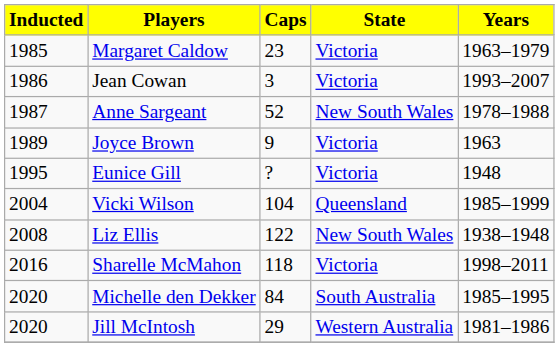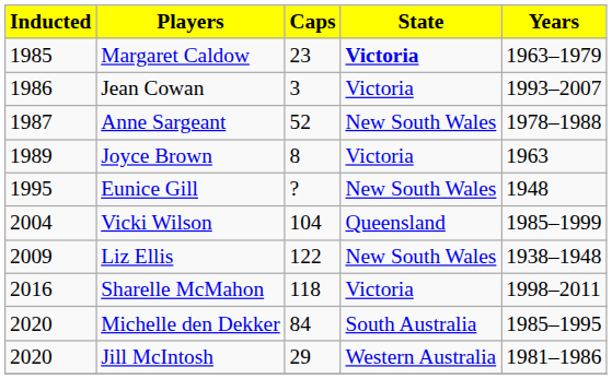 <table class="wikitable collapsible" border="1">
 <tr>
 <th style="background:yellow;"><span>Inducted </span></th>
 <th style="background:yellow;"><span>Players</span></th>
 <th style="background:yellow;"><span>Caps</span></th>
 <th style="background:yellow;"><span>State</span></th>
 <th style="background:yellow;"><span>Years</span></th>
 </tr>
 <tr>
 <td>1985</td>
 <td><a href='#'>Margaret Caldow</a></td>
 <td>23</td>
-<td><a href='#'>Victoria</a></td>
+<td><strong><a href='#'>Victoria</a></strong></td>
 <td>1963–1979</td>
 </tr>
 <tr>
 <td>1986</td>
 <td>Jean Cowan</td>
 <td>3</td>
 <td><a href='#'>Victoria</a></td>
 <td>1993–2007</td>
 </tr>
 <tr>
 <td>1987</td>
 <td><a href='#'>Anne Sargeant</a></td>
 <td>52</td>
 <td><a href='#'>New South Wales</a></td>
 <td>1978–1988</td>
 </tr>
 <tr>
 <td>1989</td>
 <td><a href='#'>Joyce Brown</a></td>
-<td>9</td>
+<td>8</td>
 <td><a href='#'>Victoria</a></td>
 <td>1963</td>
 </tr>
 <tr>
 <td>1995</td>
 <td><a href='#'>Eunice Gill</a></td>
 <td>?</td>
-<td><a href='#'>Victoria</a></td>
+<td><a href='#'>New South Wales</a></td>
 <td>1948</td>
 </tr>
 <tr>
 <td>2004</td>
 <td><a href='#'>Vicki Wilson</a></td>
 <td>104</td>
 <td><a href='#'>Queensland</a></td>
 <td>1985–1999</td>
 </tr>
 <tr>
-<td>2008</td>
+<td>2009</td>
 <td><a href='#'>Liz Ellis</a></td>
 <td>122</td>
 <td><a href='#'>New South Wales</a></td>
 <td>1938–1948</td>
 </tr>
 <tr>
 <td>2016</td>
 <td><a href='#'>Sharelle McMahon</a></td>
 <td>118</td>
 <td><a href='#'>Victoria</a></td>
 <td>1998–2011</td>
 </tr>
 <tr>
 <td>2020</td>
 <td><a href='#'>Michelle den Dekker</a></td>
 <td>84</td>
 <td><a href='#'>South Australia</a></td>
 <td>1985–1995</td>
 </tr>
 <tr>
 <td>2020</td>
 <td><a href='#'>Jill McIntosh</a></td>
 <td>29</td>
 <td><a href='#'>Western Australia</a></td>
 <td>1981–1986</td>
 </tr>
 <tr>
 </tr>
 </table>
